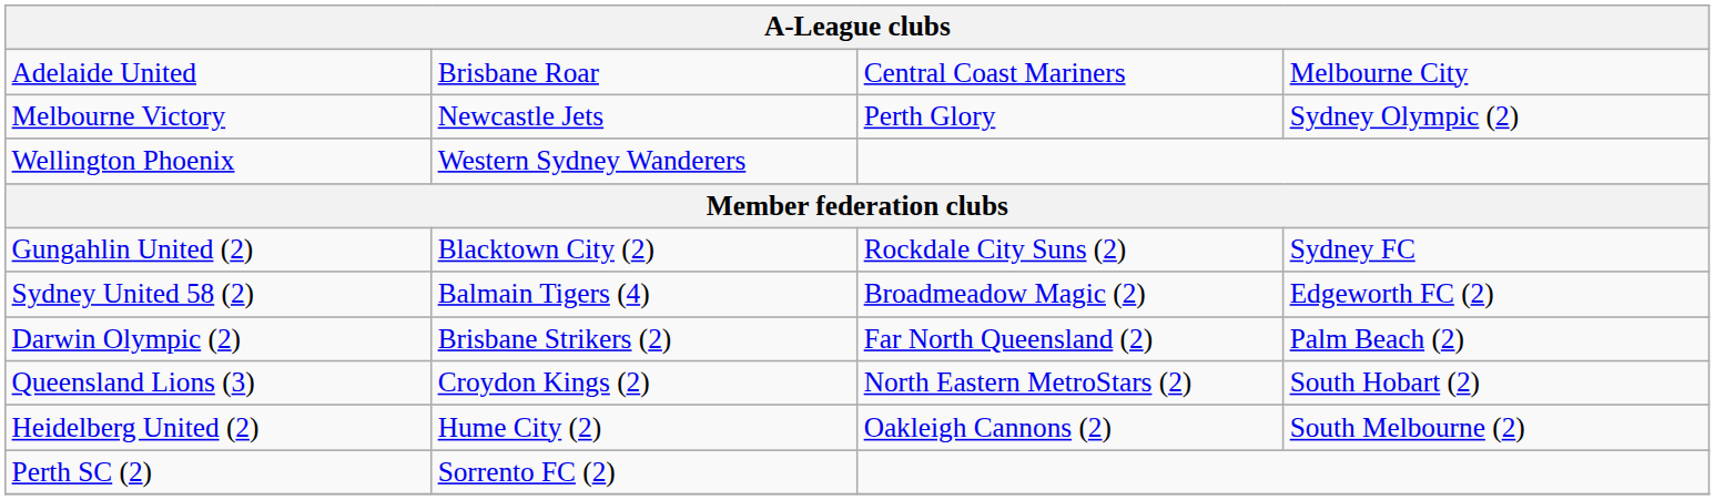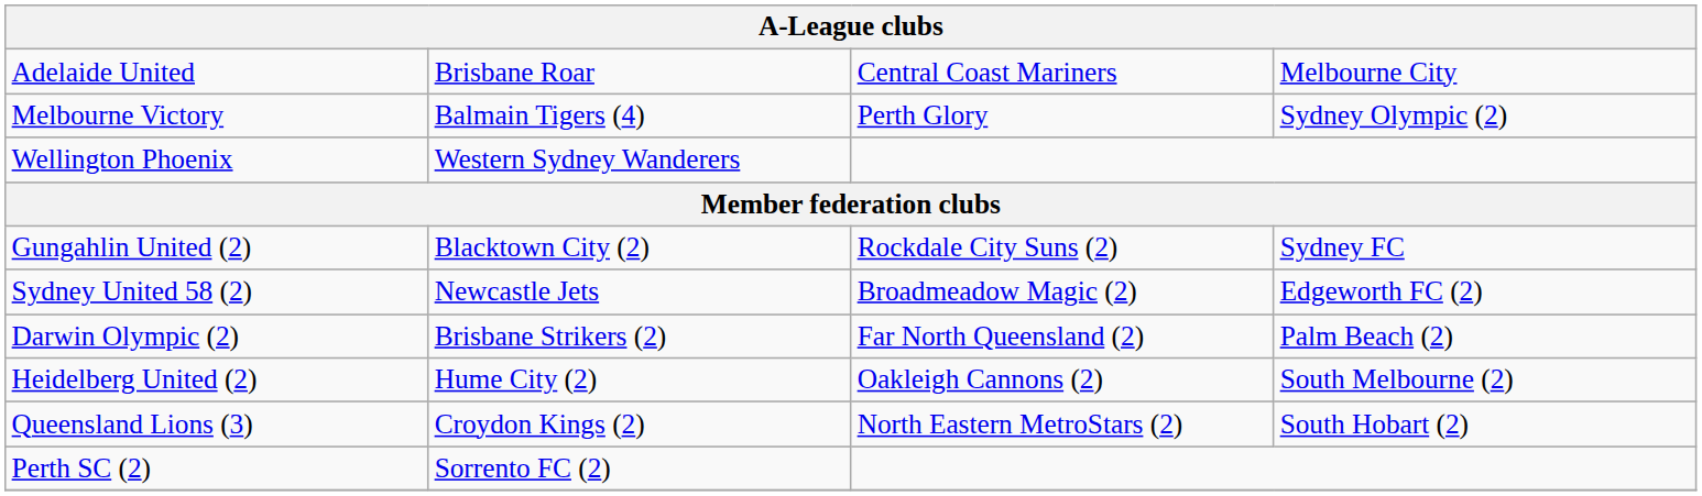 <table class="wikitable">
 <tr>
 <th colspan=4>A-League clubs</th>
 </tr>
 <tr>
 <td width=20%><a href='#'>Adelaide United</a></td>
 <td width=20%><a href='#'>Brisbane Roar</a></td>
 <td width=20%><a href='#'>Central Coast Mariners</a></td>
 <td width=20%><a href='#'>Melbourne City</a></td>
 </tr>
 <tr>
 <td><a href='#'>Melbourne Victory</a></td>
-<td><a href='#'>Newcastle Jets</a></td>
+<td> <a href='#'>Balmain Tigers</a> (<a href='#'>4</a>)</td>
 <td><a href='#'>Perth Glory</a></td>
 <td> <a href='#'>Sydney Olympic</a> (<a href='#'>2</a>)</td>
 </tr>
 <tr>
 <td><a href='#'>Wellington Phoenix</a></td>
 <td><a href='#'>Western Sydney Wanderers</a></td>
 <td colspan=2></td>
 </tr>
 <tr>
 <th colspan=4>Member federation clubs</th>
 </tr>
 <tr>
 <td> <a href='#'>Gungahlin United</a> (<a href='#'>2</a>)</td>
 <td> <a href='#'>Blacktown City</a> (<a href='#'>2</a>)</td>
 <td> <a href='#'>Rockdale City Suns</a> (<a href='#'>2</a>)</td>
 <td><a href='#'>Sydney FC</a></td>
 </tr>
 <tr>
 <td> <a href='#'>Sydney United 58</a> (<a href='#'>2</a>)</td>
-<td> <a href='#'>Balmain Tigers</a> (<a href='#'>4</a>)</td>
+<td><a href='#'>Newcastle Jets</a></td>
 <td> <a href='#'>Broadmeadow Magic</a> (<a href='#'>2</a>)</td>
 <td> <a href='#'>Edgeworth FC</a> (<a href='#'>2</a>)</td>
 </tr>
 <tr>
 <td> <a href='#'>Darwin Olympic</a> (<a href='#'>2</a>)</td>
 <td> <a href='#'>Brisbane Strikers</a> (<a href='#'>2</a>)</td>
 <td> <a href='#'>Far North Queensland</a> (<a href='#'>2</a>)</td>
 <td> <a href='#'>Palm Beach</a> (<a href='#'>2</a>)</td>
 </tr>
 <tr>
+<td> <a href='#'>Heidelberg United</a> (<a href='#'>2</a>)</td>
+<td> <a href='#'>Hume City</a> (<a href='#'>2</a>)</td>
+<td> <a href='#'>Oakleigh Cannons</a> (<a href='#'>2</a>)</td>
+<td> <a href='#'>South Melbourne</a> (<a href='#'>2</a>)</td>
+</tr>
+<tr>
 <td> <a href='#'>Queensland Lions</a> (<a href='#'>3</a>)</td>
 <td> <a href='#'>Croydon Kings</a> (<a href='#'>2</a>)</td>
 <td> <a href='#'>North Eastern MetroStars</a> (<a href='#'>2</a>)</td>
 <td> <a href='#'>South Hobart</a> (<a href='#'>2</a>)</td>
-</tr>
-<tr>
-<td> <a href='#'>Heidelberg United</a> (<a href='#'>2</a>)</td>
-<td> <a href='#'>Hume City</a> (<a href='#'>2</a>)</td>
-<td> <a href='#'>Oakleigh Cannons</a> (<a href='#'>2</a>)</td>
-<td> <a href='#'>South Melbourne</a> (<a href='#'>2</a>)</td>
 </tr>
 <tr>
 <td> <a href='#'>Perth SC</a> (<a href='#'>2</a>)</td>
 <td> <a href='#'>Sorrento FC</a> (<a href='#'>2</a>)</td>
 <td colspan=2></td>
 </tr>
 <tr>
 </tr>
 </table>
